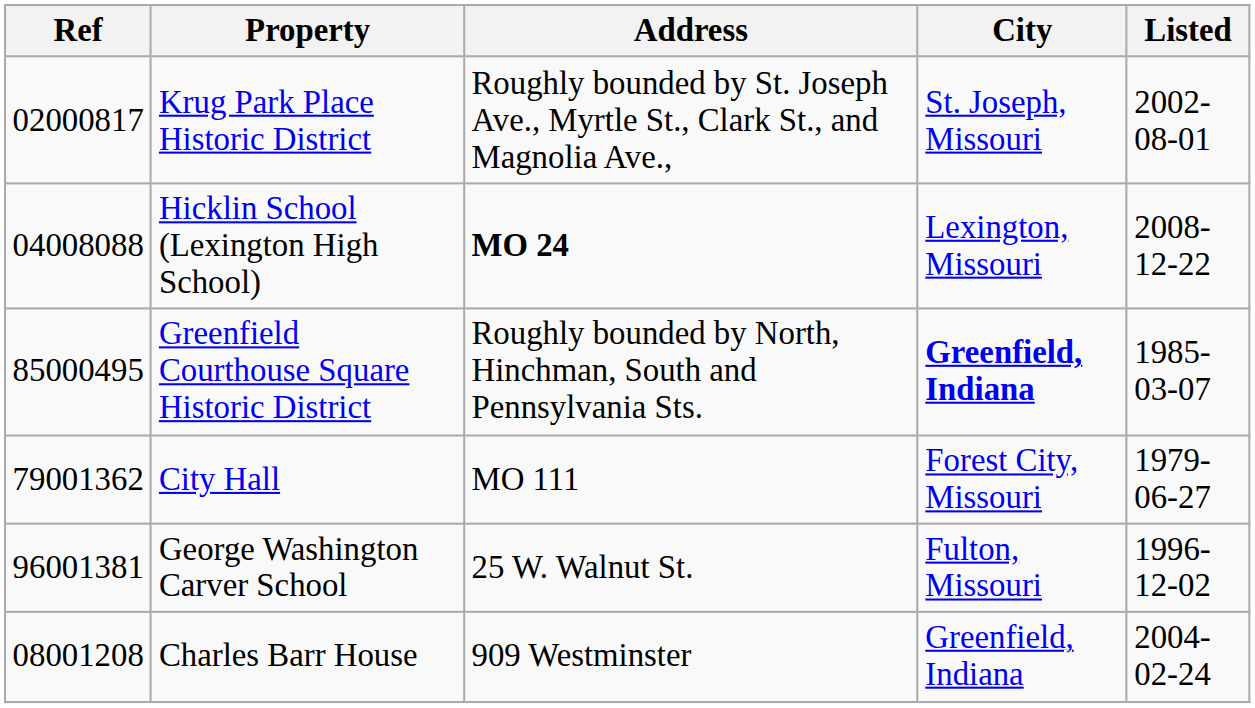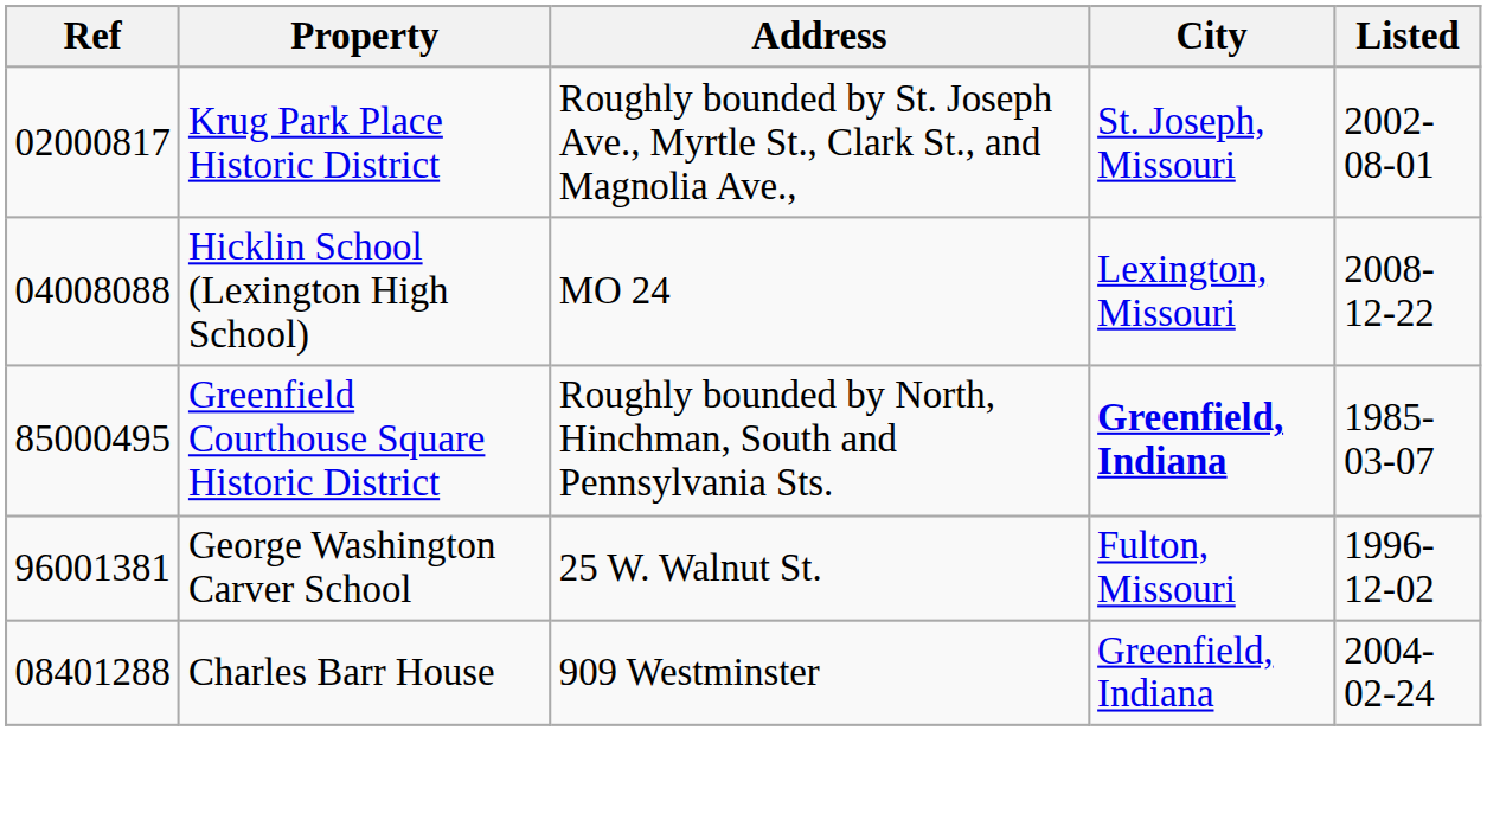 <table class="wikitable">
 <tr>
 <th>Ref</th>
 <th>Property</th>
 <th>Address</th>
 <th>City</th>
 <th>Listed</th>
 </tr>
 <tr>
 <td>02000817</td>
 <td><a href='#'>Krug Park Place Historic District</a></td>
 <td>Roughly bounded by St. Joseph Ave., Myrtle St., Clark St., and Magnolia Ave.,</td>
 <td><a href='#'>St. Joseph, Missouri</a></td>
 <td>2002-08-01</td>
 </tr>
 <tr>
 <td>04008088</td>
 <td><a href='#'>Hicklin School</a> (Lexington High School)</td>
-<td><strong>MO 24</strong></td>
+<td>MO 24</td>
 <td><a href='#'>Lexington, Missouri</a></td>
 <td>2008-12-22</td>
 </tr>
 <tr>
 <td>85000495</td>
 <td><a href='#'>Greenfield Courthouse Square Historic District</a></td>
 <td>Roughly bounded by North, Hinchman, South and Pennsylvania Sts.</td>
 <td><strong><a href='#'>Greenfield, Indiana</a></strong></td>
 <td>1985-03-07</td>
 </tr>
 <tr>
-<td>79001362</td>
-<td><a href='#'>City Hall</a></td>
-<td>MO 111</td>
-<td><a href='#'>Forest City, Missouri</a></td>
-<td>1979-06-27</td>
-</tr>
-<tr>
 <td>96001381</td>
 <td>George Washington Carver School</td>
 <td>25 W. Walnut St.</td>
 <td><a href='#'>Fulton, Missouri</a></td>
 <td>1996-12-02</td>
 </tr>
 <tr>
-<td>08001208</td>
+<td>08401288</td>
 <td>Charles Barr House</td>
 <td>909 Westminster</td>
 <td><a href='#'>Greenfield, Indiana</a></td>
 <td>2004-02-24</td>
 </tr>
 </table>
